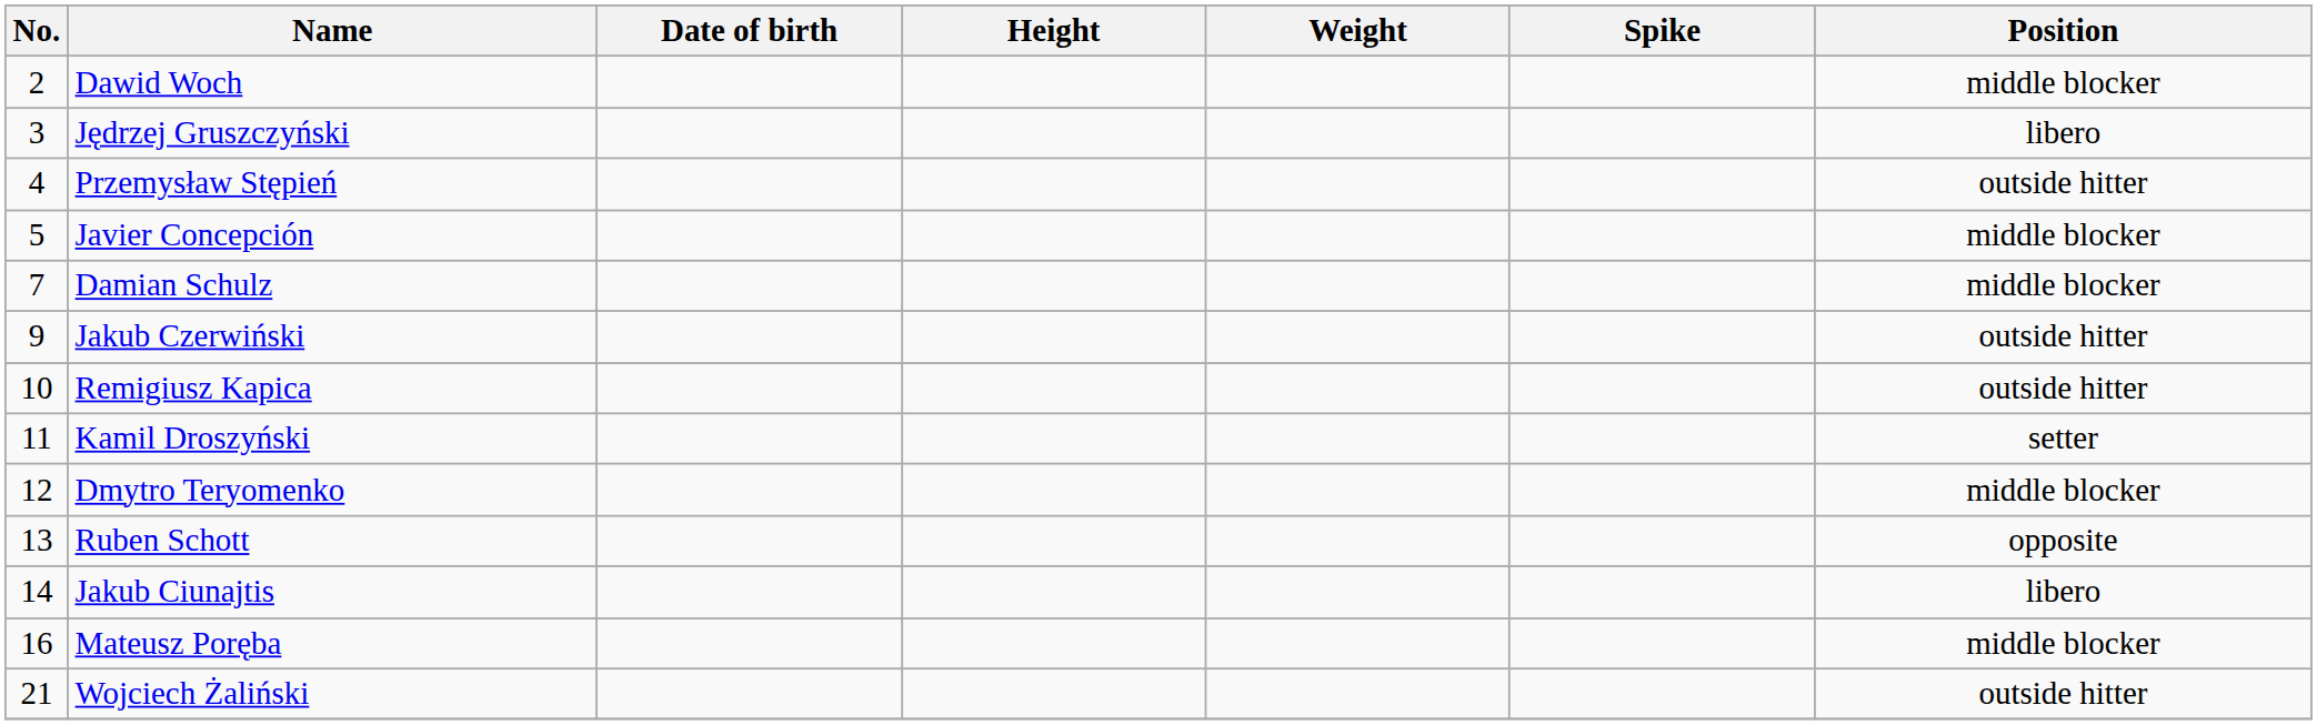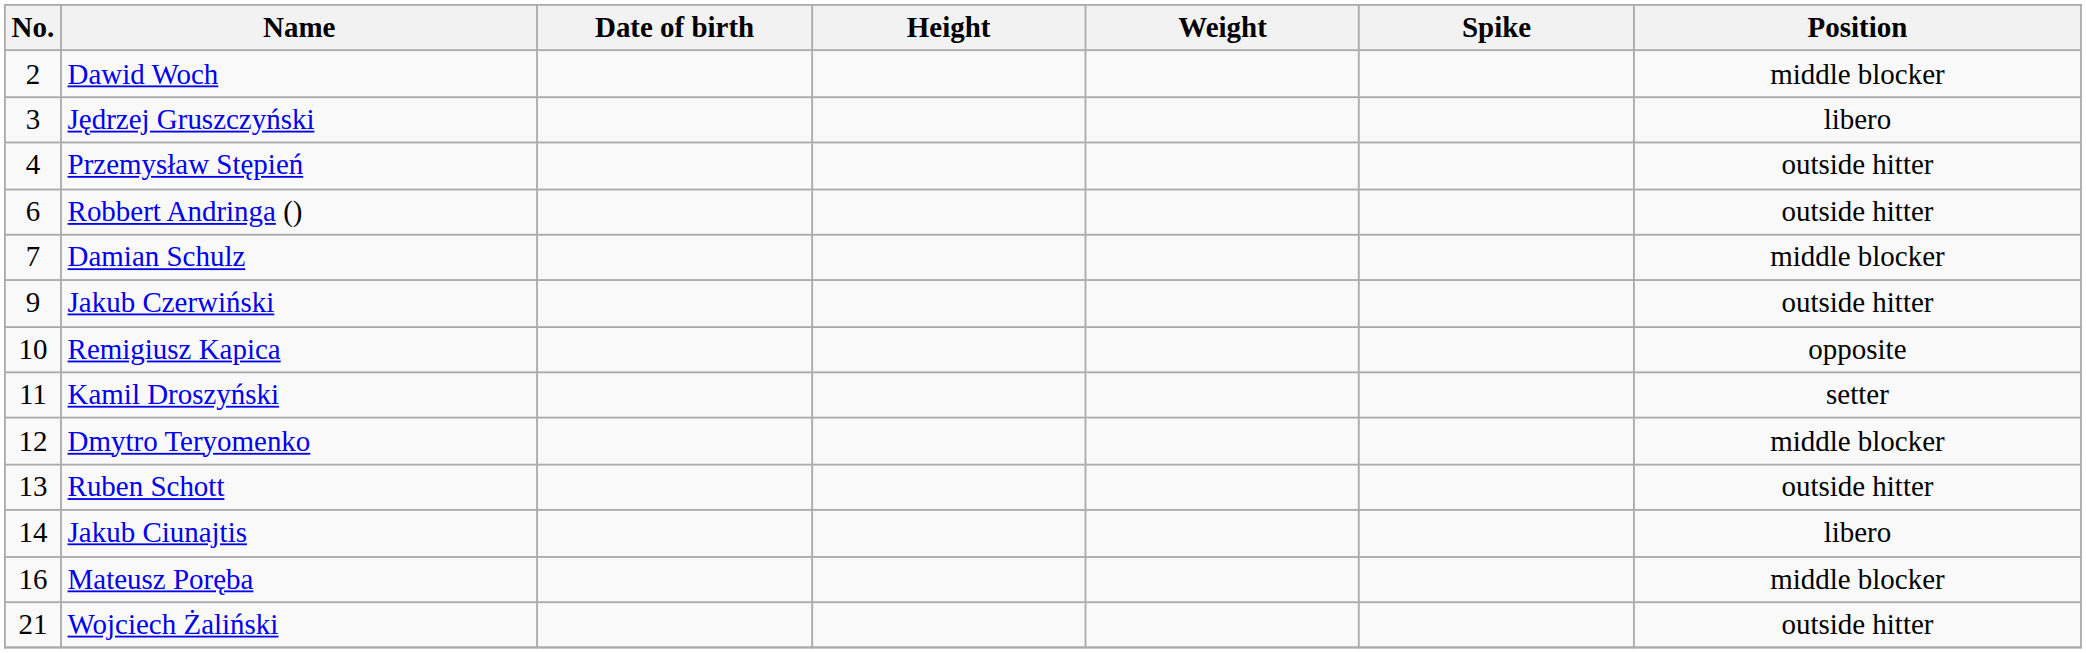 <table class="wikitable sortable" style="font-size:100%; text-align:center;">
 <tr>
 <th>No.</th>
 <th style="width:16em">Name</th>
 <th style="width:9em">Date of birth</th>
 <th style="width:9em">Height</th>
 <th style="width:9em">Weight</th>
 <th style="width:9em">Spike</th>
 <th style="width:15em">Position</th>
 </tr>
 <tr>
 <td>2</td>
 <td align=left> <a href='#'>Dawid Woch</a></td>
 <td align=right></td>
 <td></td>
 <td></td>
 <td></td>
 <td>middle blocker</td>
 </tr>
 <tr>
 <td>3</td>
 <td align=left> <a href='#'>Jędrzej Gruszczyński</a></td>
 <td align=right></td>
 <td></td>
 <td></td>
 <td></td>
 <td>libero</td>
 </tr>
 <tr>
 <td>4</td>
 <td align=left> <a href='#'>Przemysław Stępień</a></td>
 <td align=right></td>
 <td></td>
 <td></td>
 <td></td>
 <td>outside hitter</td>
 </tr>
 <tr>
-<td>5</td>
-<td align=left> <a href='#'>Javier Concepción</a></td>
+<td>6</td>
+<td align=left> <a href='#'>Robbert Andringa</a> ()</td>
 <td align=right></td>
 <td></td>
 <td></td>
 <td></td>
-<td>middle blocker</td>
+<td>outside hitter</td>
 </tr>
 <tr>
 <td>7</td>
 <td align=left> <a href='#'>Damian Schulz</a></td>
 <td align=right></td>
 <td></td>
 <td></td>
 <td></td>
 <td>middle blocker</td>
 </tr>
 <tr>
 <td>9</td>
 <td align=left> <a href='#'>Jakub Czerwiński</a></td>
 <td align=right></td>
 <td></td>
 <td></td>
 <td></td>
 <td>outside hitter</td>
 </tr>
 <tr>
 <td>10</td>
 <td align=left> <a href='#'>Remigiusz Kapica</a></td>
 <td align=right></td>
 <td></td>
 <td></td>
 <td></td>
-<td>outside hitter</td>
+<td>opposite</td>
 </tr>
 <tr>
 <td>11</td>
 <td align=left> <a href='#'>Kamil Droszyński</a></td>
 <td align=right></td>
 <td></td>
 <td></td>
 <td></td>
 <td>setter</td>
 </tr>
 <tr>
 <td>12</td>
 <td align=left> <a href='#'>Dmytro Teryomenko</a></td>
 <td align=right></td>
 <td></td>
 <td></td>
 <td></td>
 <td>middle blocker</td>
 </tr>
 <tr>
 <td>13</td>
 <td align=left> <a href='#'>Ruben Schott</a></td>
 <td align=right></td>
 <td></td>
 <td></td>
 <td></td>
-<td>opposite</td>
+<td>outside hitter</td>
 </tr>
 <tr>
 <td>14</td>
 <td align=left> <a href='#'>Jakub Ciunajtis</a></td>
 <td align=right></td>
 <td></td>
 <td></td>
 <td></td>
 <td>libero</td>
 </tr>
 <tr>
 <td>16</td>
 <td align=left> <a href='#'>Mateusz Poręba</a></td>
 <td align=right></td>
 <td></td>
 <td></td>
 <td></td>
 <td>middle blocker</td>
 </tr>
 <tr>
 <td>21</td>
 <td align=left> <a href='#'>Wojciech Żaliński</a></td>
 <td align=right></td>
 <td></td>
 <td></td>
 <td></td>
 <td>outside hitter</td>
 </tr>
 <tr>
 </tr>
 </table>
